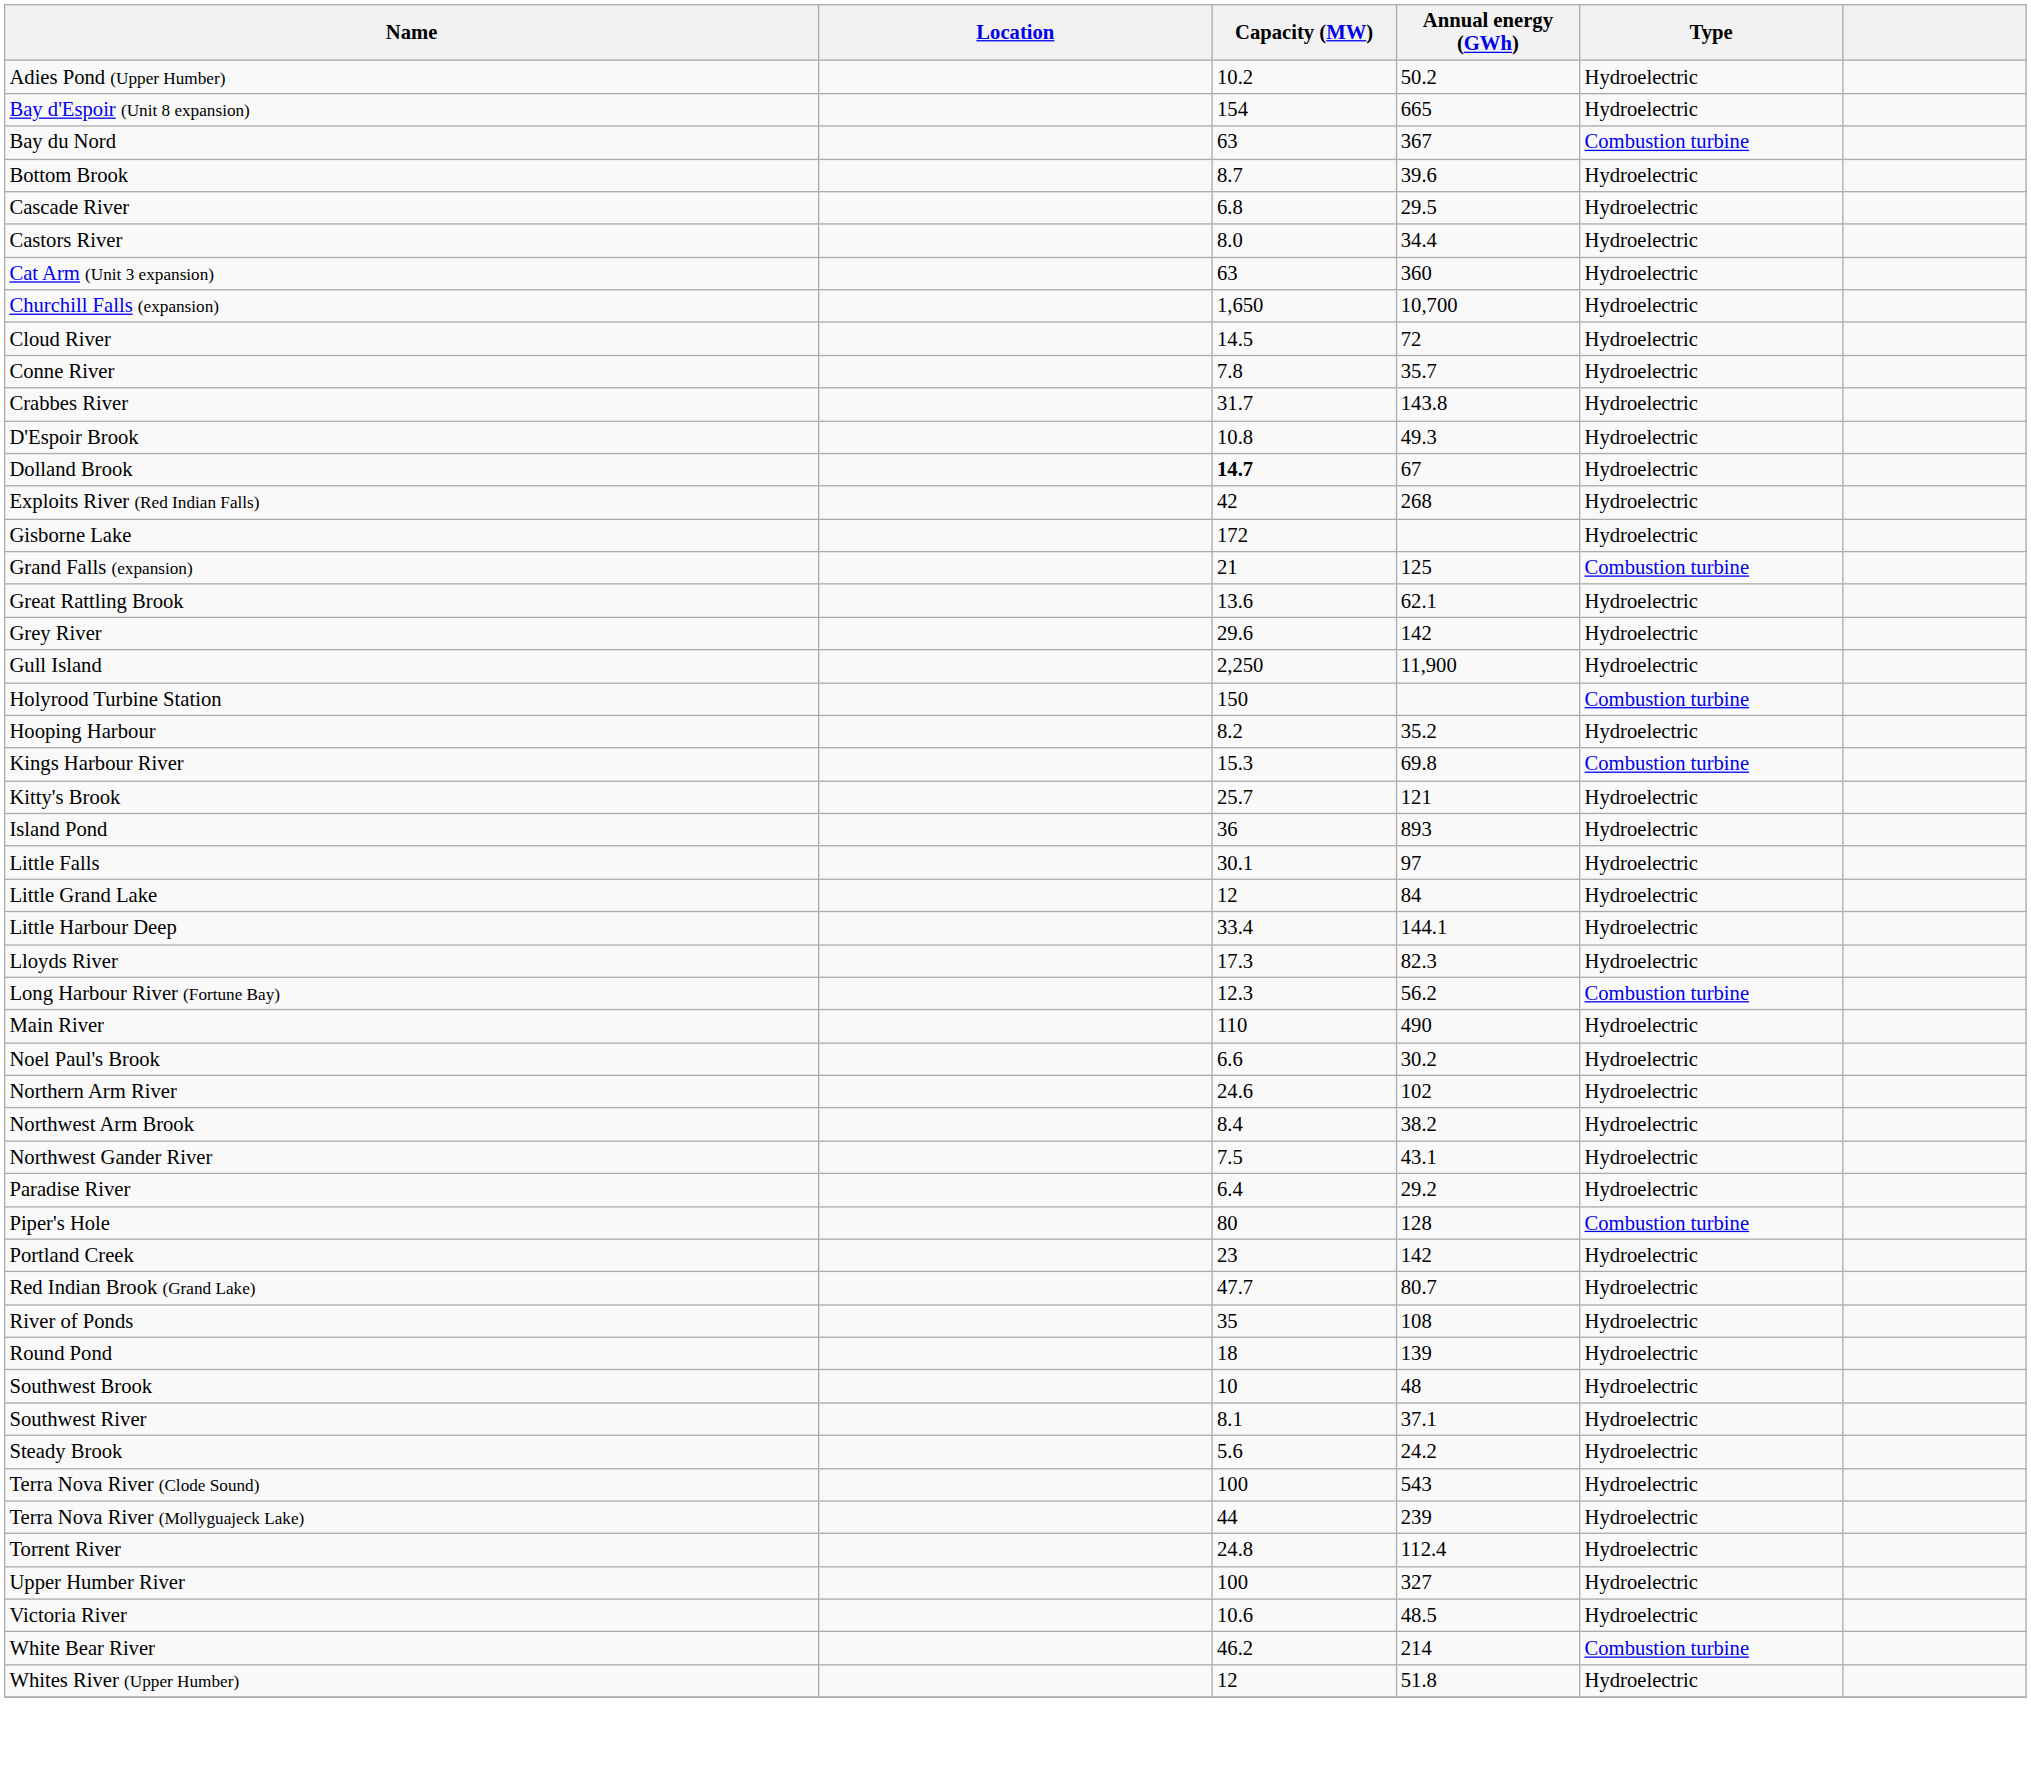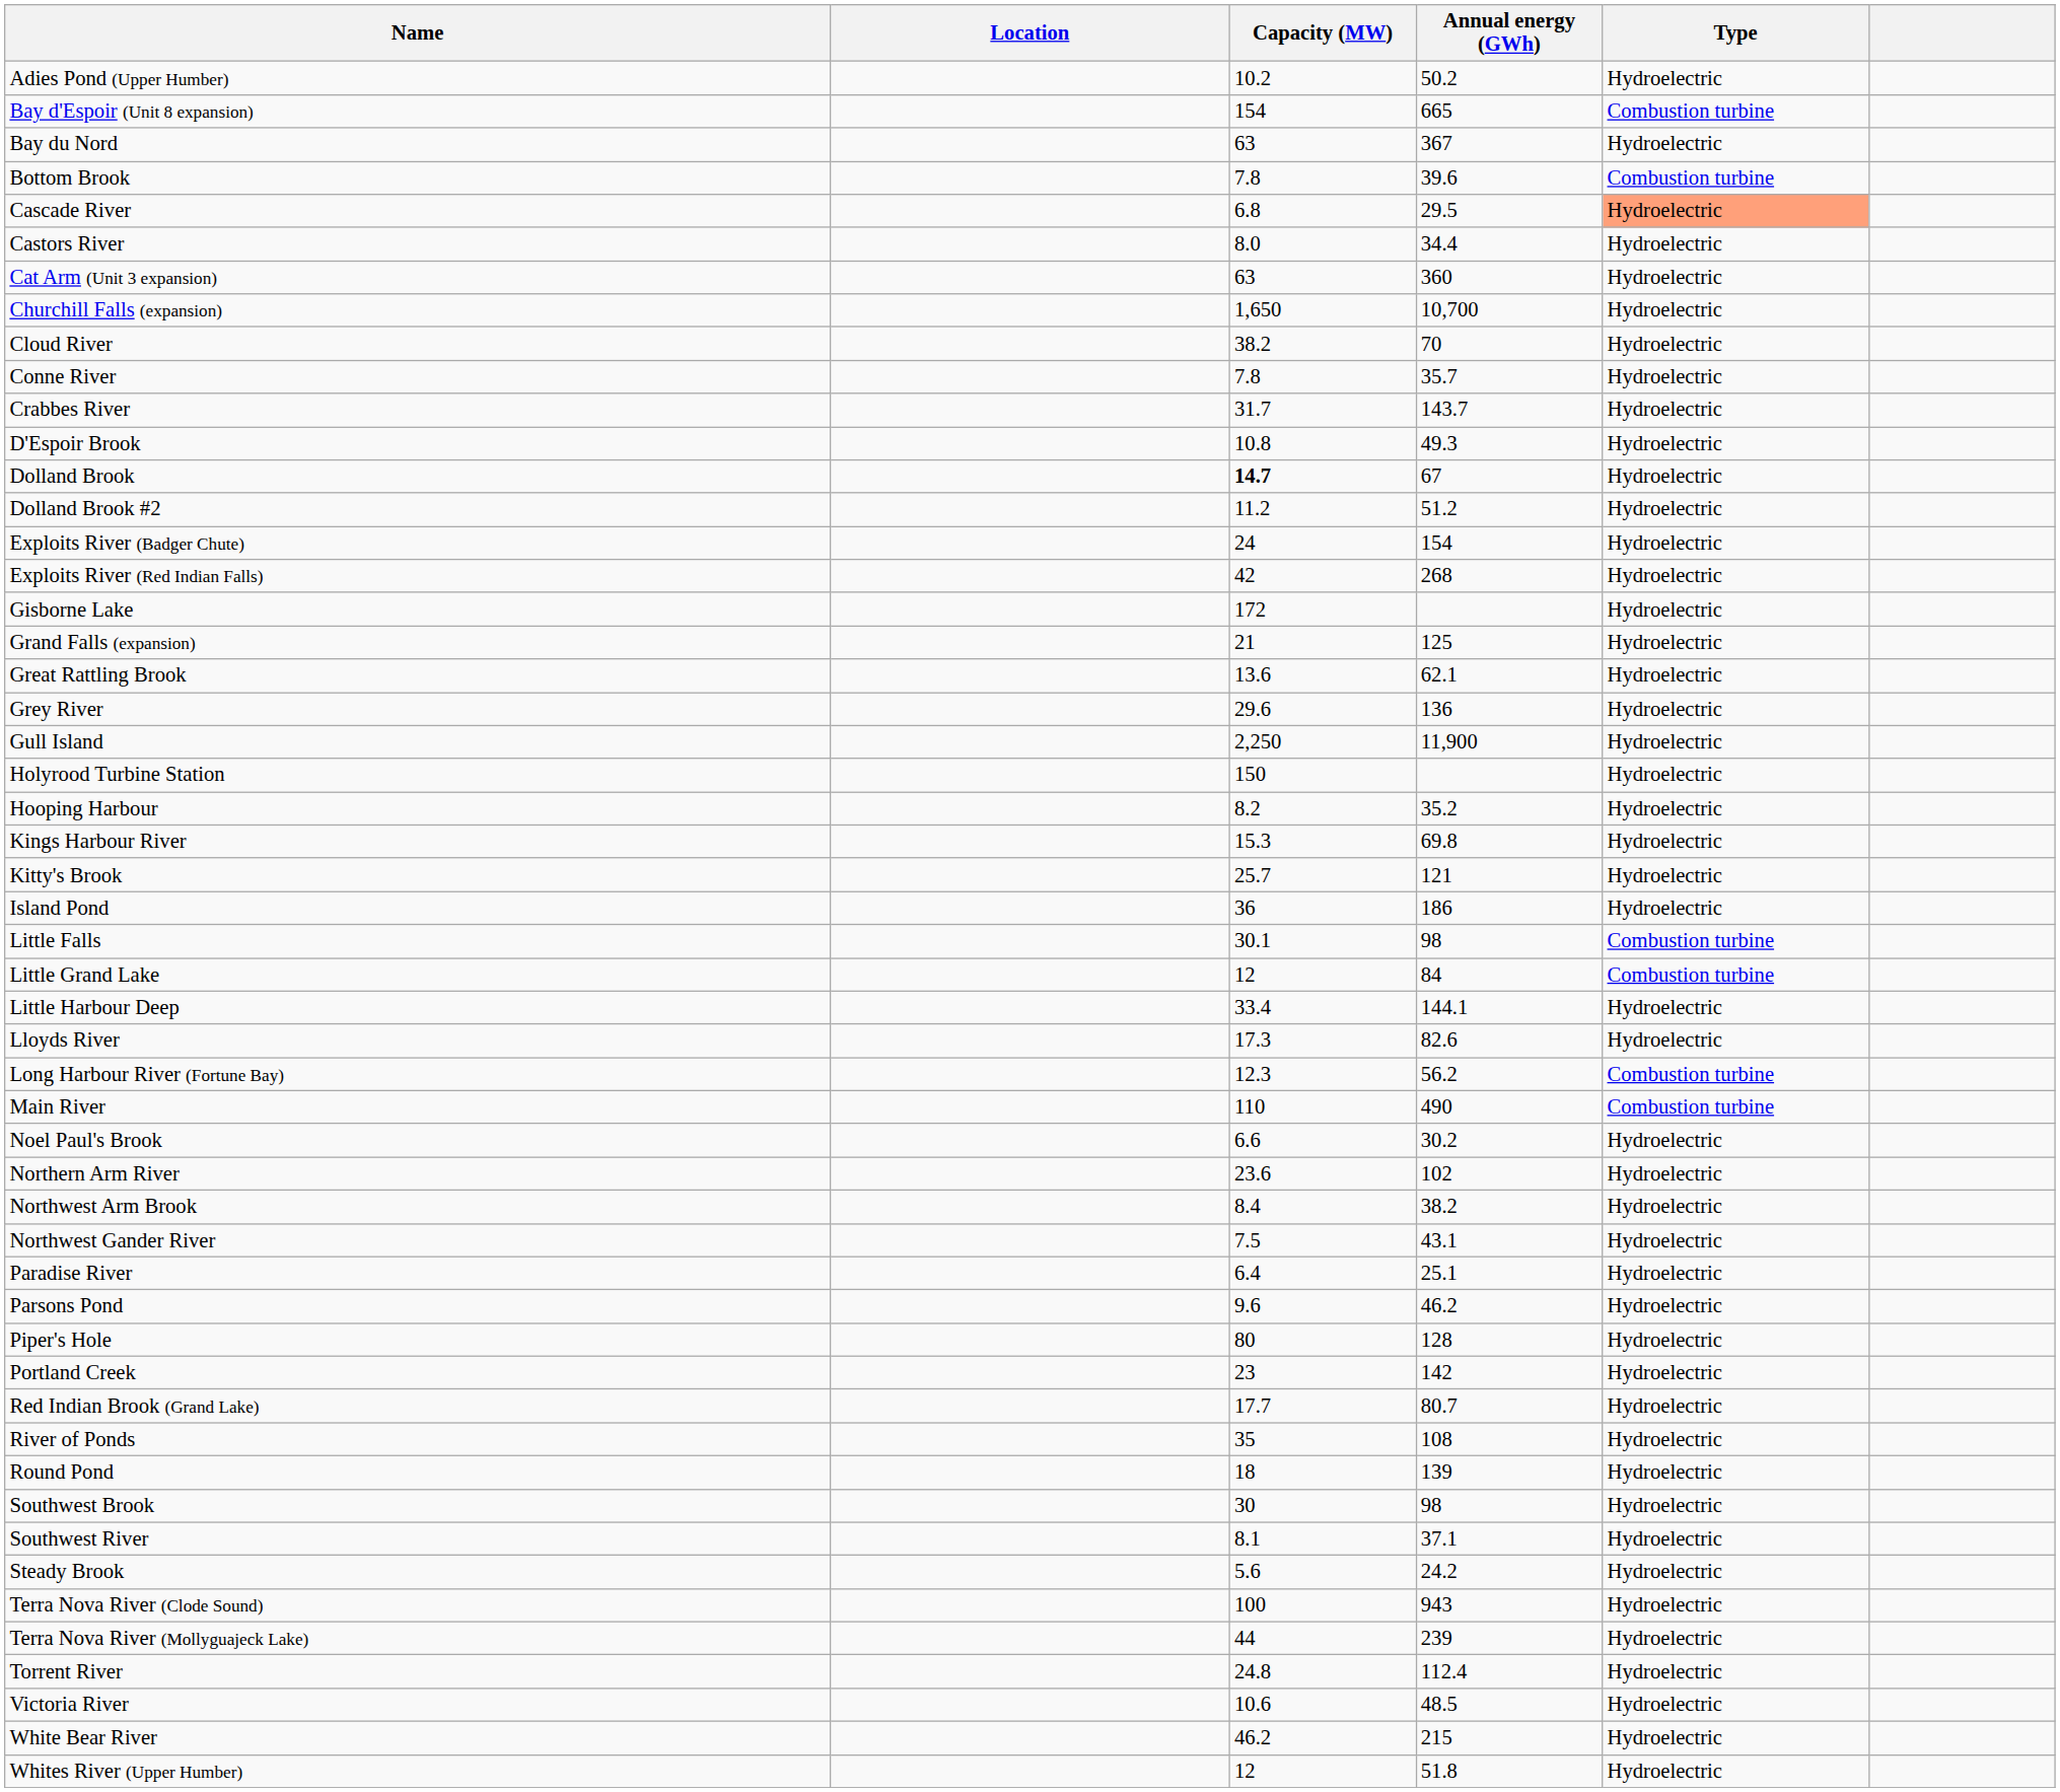 <table class="wikitable sortable">
 <tr>
 <th width="31%">Name</th>
 <th width="15%"><a href='#'>Location</a></th>
 <th width="7%">Capacity (<a href='#'>MW</a>)</th>
 <th width="7%">Annual energy (<a href='#'>GWh</a>)</th>
 <th width="10%">Type</th>
 <th width="7%"></th>
 </tr>
 <tr>
 <td>Adies Pond <small>(Upper Humber)</small></td>
 <td></td>
 <td>10.2</td>
 <td>50.2</td>
 <td>Hydroelectric</td>
 <td></td>
 </tr>
 <tr>
 <td><a href='#'>Bay d'Espoir</a> <small>(Unit 8 expansion)</small></td>
 <td></td>
 <td>154</td>
 <td>665</td>
-<td>Hydroelectric</td>
+<td><a href='#'>Combustion turbine</a></td>
 <td></td>
 </tr>
 <tr>
 <td>Bay du Nord</td>
 <td></td>
 <td>63</td>
 <td>367</td>
-<td><a href='#'>Combustion turbine</a></td>
+<td>Hydroelectric</td>
 <td></td>
 </tr>
 <tr>
 <td>Bottom Brook</td>
 <td></td>
-<td>8.7</td>
+<td>7.8</td>
 <td>39.6</td>
-<td>Hydroelectric</td>
+<td><a href='#'>Combustion turbine</a></td>
 <td></td>
 </tr>
 <tr>
 <td>Cascade River</td>
 <td></td>
 <td>6.8</td>
 <td>29.5</td>
-<td>Hydroelectric</td>
+<td style="background: lightsalmon;">Hydroelectric</td>
 <td></td>
 </tr>
 <tr>
 <td>Castors River</td>
 <td></td>
 <td>8.0</td>
 <td>34.4</td>
 <td>Hydroelectric</td>
 <td></td>
 </tr>
 <tr>
 <td><a href='#'>Cat Arm</a> <small>(Unit 3 expansion)</small></td>
 <td></td>
 <td>63</td>
 <td>360</td>
 <td>Hydroelectric</td>
 <td></td>
 </tr>
 <tr>
 <td><a href='#'>Churchill Falls</a> <small>(expansion)</small></td>
 <td></td>
 <td>1,650</td>
 <td>10,700</td>
 <td>Hydroelectric</td>
 <td></td>
 </tr>
 <tr>
 <td>Cloud River</td>
 <td></td>
-<td>14.5</td>
-<td>72</td>
+<td>38.2</td>
+<td>70</td>
 <td>Hydroelectric</td>
 <td></td>
 </tr>
 <tr>
 <td>Conne River</td>
 <td></td>
 <td>7.8</td>
 <td>35.7</td>
 <td>Hydroelectric</td>
 <td></td>
 </tr>
 <tr>
 <td>Crabbes River</td>
 <td></td>
 <td>31.7</td>
-<td>143.8</td>
+<td>143.7</td>
 <td>Hydroelectric</td>
 <td></td>
 </tr>
 <tr>
 <td>D'Espoir Brook</td>
 <td></td>
 <td>10.8</td>
 <td>49.3</td>
 <td>Hydroelectric</td>
 <td></td>
 </tr>
 <tr>
 <td>Dolland Brook</td>
 <td></td>
 <td><strong>14.7</strong></td>
 <td>67</td>
+<td>Hydroelectric</td>
+<td></td>
+</tr>
+<tr>
+<td>Dolland Brook #2</td>
+<td></td>
+<td>11.2</td>
+<td>51.2</td>
+<td>Hydroelectric</td>
+<td></td>
+</tr>
+<tr>
+<td>Exploits River <small>(Badger Chute)</small></td>
+<td></td>
+<td>24</td>
+<td>154</td>
 <td>Hydroelectric</td>
 <td></td>
 </tr>
 <tr>
 <td>Exploits River <small>(Red Indian Falls)</small></td>
 <td></td>
 <td>42</td>
 <td>268</td>
 <td>Hydroelectric</td>
 <td></td>
 </tr>
 <tr>
 <td>Gisborne Lake</td>
 <td></td>
 <td>172</td>
 <td></td>
 <td>Hydroelectric</td>
 <td></td>
 </tr>
 <tr>
 <td>Grand Falls <small>(expansion)</small></td>
 <td></td>
 <td>21</td>
 <td>125</td>
-<td><a href='#'>Combustion turbine</a></td>
+<td>Hydroelectric</td>
 <td></td>
 </tr>
 <tr>
 <td>Great Rattling Brook</td>
 <td></td>
 <td>13.6</td>
 <td>62.1</td>
 <td>Hydroelectric</td>
 <td></td>
 </tr>
 <tr>
 <td>Grey River</td>
 <td></td>
 <td>29.6</td>
-<td>142</td>
+<td>136</td>
 <td>Hydroelectric</td>
 <td></td>
 </tr>
 <tr>
 <td>Gull Island</td>
 <td></td>
 <td>2,250</td>
 <td>11,900</td>
 <td>Hydroelectric</td>
 <td></td>
 </tr>
 <tr>
 <td>Holyrood Turbine Station</td>
 <td></td>
 <td>150</td>
 <td></td>
-<td><a href='#'>Combustion turbine</a></td>
+<td>Hydroelectric</td>
 <td></td>
 </tr>
 <tr>
 <td>Hooping Harbour</td>
 <td></td>
 <td>8.2</td>
 <td>35.2</td>
 <td>Hydroelectric</td>
 <td></td>
 </tr>
 <tr>
 <td>Kings Harbour River</td>
 <td></td>
 <td>15.3</td>
 <td>69.8</td>
-<td><a href='#'>Combustion turbine</a></td>
+<td>Hydroelectric</td>
 <td></td>
 </tr>
 <tr>
 <td>Kitty's Brook</td>
 <td></td>
 <td>25.7</td>
 <td>121</td>
 <td>Hydroelectric</td>
 <td></td>
 </tr>
 <tr>
 <td>Island Pond</td>
 <td></td>
 <td>36</td>
-<td>893</td>
+<td>186</td>
 <td>Hydroelectric</td>
 <td></td>
 </tr>
 <tr>
 <td>Little Falls</td>
 <td></td>
 <td>30.1</td>
-<td>97</td>
-<td>Hydroelectric</td>
+<td>98</td>
+<td><a href='#'>Combustion turbine</a></td>
 <td></td>
 </tr>
 <tr>
 <td>Little Grand Lake</td>
 <td></td>
 <td>12</td>
 <td>84</td>
-<td>Hydroelectric</td>
+<td><a href='#'>Combustion turbine</a></td>
 <td></td>
 </tr>
 <tr>
 <td>Little Harbour Deep</td>
 <td></td>
 <td>33.4</td>
 <td>144.1</td>
 <td>Hydroelectric</td>
 <td></td>
 </tr>
 <tr>
 <td>Lloyds River</td>
 <td></td>
 <td>17.3</td>
-<td>82.3</td>
+<td>82.6</td>
 <td>Hydroelectric</td>
 <td></td>
 </tr>
 <tr>
 <td>Long Harbour River <small>(Fortune Bay)</small></td>
 <td></td>
 <td>12.3</td>
 <td>56.2</td>
 <td><a href='#'>Combustion turbine</a></td>
 <td></td>
 </tr>
 <tr>
 <td>Main River</td>
 <td></td>
 <td>110</td>
 <td>490</td>
-<td>Hydroelectric</td>
+<td><a href='#'>Combustion turbine</a></td>
 <td></td>
 </tr>
 <tr>
 <td>Noel Paul's Brook</td>
 <td></td>
 <td>6.6</td>
 <td>30.2</td>
 <td>Hydroelectric</td>
 <td></td>
 </tr>
 <tr>
 <td>Northern Arm River</td>
 <td></td>
-<td>24.6</td>
+<td>23.6</td>
 <td>102</td>
 <td>Hydroelectric</td>
 <td></td>
 </tr>
 <tr>
 <td>Northwest Arm Brook</td>
 <td></td>
 <td>8.4</td>
 <td>38.2</td>
 <td>Hydroelectric</td>
 <td></td>
 </tr>
 <tr>
 <td>Northwest Gander River</td>
 <td></td>
 <td>7.5</td>
 <td>43.1</td>
 <td>Hydroelectric</td>
 <td></td>
 </tr>
 <tr>
 <td>Paradise River</td>
 <td></td>
 <td>6.4</td>
-<td>29.2</td>
+<td>25.1</td>
+<td>Hydroelectric</td>
+<td></td>
+</tr>
+<tr>
+<td>Parsons Pond</td>
+<td></td>
+<td>9.6</td>
+<td>46.2</td>
 <td>Hydroelectric</td>
 <td></td>
 </tr>
 <tr>
 <td>Piper's Hole</td>
 <td></td>
 <td>80</td>
 <td>128</td>
-<td><a href='#'>Combustion turbine</a></td>
+<td>Hydroelectric</td>
 <td></td>
 </tr>
 <tr>
 <td>Portland Creek</td>
 <td></td>
 <td>23</td>
 <td>142</td>
 <td>Hydroelectric</td>
 <td></td>
 </tr>
 <tr>
 <td>Red Indian Brook <small>(Grand Lake)</small></td>
 <td></td>
-<td>47.7</td>
+<td>17.7</td>
 <td>80.7</td>
 <td>Hydroelectric</td>
 <td></td>
 </tr>
 <tr>
 <td>River of Ponds</td>
 <td></td>
 <td>35</td>
 <td>108</td>
 <td>Hydroelectric</td>
 <td></td>
 </tr>
 <tr>
 <td>Round Pond</td>
 <td></td>
 <td>18</td>
 <td>139</td>
 <td>Hydroelectric</td>
 <td></td>
 </tr>
 <tr>
 <td>Southwest Brook</td>
 <td></td>
-<td>10</td>
-<td>48</td>
+<td>30</td>
+<td>98</td>
 <td>Hydroelectric</td>
 <td></td>
 </tr>
 <tr>
 <td>Southwest River</td>
 <td></td>
 <td>8.1</td>
 <td>37.1</td>
 <td>Hydroelectric</td>
 <td></td>
 </tr>
 <tr>
 <td>Steady Brook</td>
 <td></td>
 <td>5.6</td>
 <td>24.2</td>
 <td>Hydroelectric</td>
 <td></td>
 </tr>
 <tr>
 <td>Terra Nova River <small>(Clode Sound)</small></td>
 <td></td>
 <td>100</td>
-<td>543</td>
+<td>943</td>
 <td>Hydroelectric</td>
 <td></td>
 </tr>
 <tr>
 <td>Terra Nova River <small>(Mollyguajeck Lake)</small></td>
 <td></td>
 <td>44</td>
 <td>239</td>
 <td>Hydroelectric</td>
 <td></td>
 </tr>
 <tr>
 <td>Torrent River</td>
 <td></td>
 <td>24.8</td>
 <td>112.4</td>
 <td>Hydroelectric</td>
 <td></td>
 </tr>
 <tr>
-<td>Upper Humber River</td>
-<td></td>
-<td>100</td>
-<td>327</td>
-<td>Hydroelectric</td>
-<td></td>
-</tr>
-<tr>
 <td>Victoria River</td>
 <td></td>
 <td>10.6</td>
 <td>48.5</td>
 <td>Hydroelectric</td>
 <td></td>
 </tr>
 <tr>
 <td>White Bear River</td>
 <td></td>
 <td>46.2</td>
-<td>214</td>
-<td><a href='#'>Combustion turbine</a></td>
+<td>215</td>
+<td>Hydroelectric</td>
 <td></td>
 </tr>
 <tr>
 <td>Whites River <small>(Upper Humber)</small></td>
 <td></td>
 <td>12</td>
 <td>51.8</td>
 <td>Hydroelectric</td>
 <td></td>
 </tr>
 <tr>
 </tr>
 </table>
